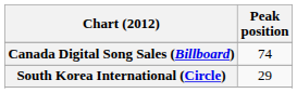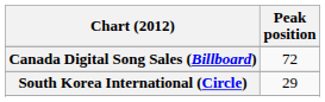 <table class="wikitable sortable plainrowheaders" style="text-align:center">
 <tr>
 <th scope="col">Chart (2012)</th>
 <th scope="col">Peak<br>position</th>
 </tr>
 <tr>
 </tr>
 <tr>
 <th scope="row">Canada Digital Song Sales (<em><a href='#'>Billboard</a></em>)</th>
-<td>74</td>
+<td>72</td>
 </tr>
 <tr>
 </tr>
 <tr>
 </tr>
 <tr>
 <th scope="row">South Korea International (<a href='#'>Circle</a>)</th>
 <td>29</td>
 </tr>
 <tr>
 </tr>
 <tr>
 </tr>
 <tr>
 </tr>
 <tr>
 </tr>
 </table>
